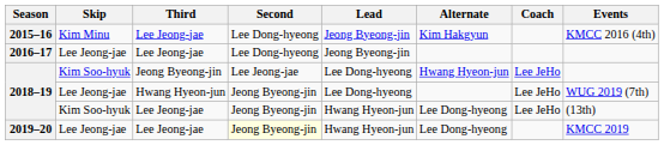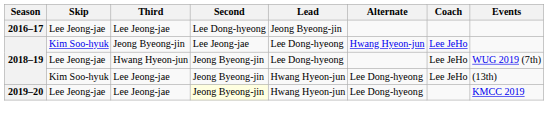 <table class="wikitable">
 <tr>
 <th scope="col" width=60>Season</th>
 <th scope="col">Skip</th>
 <th scope="col">Third</th>
 <th scope="col">Second</th>
 <th scope="col">Lead</th>
 <th scope="col">Alternate</th>
 <th scope="col">Coach</th>
 <th scope="col">Events</th>
-</tr>
-<tr>
-<th scope="row">2015–16</th>
-<td><a href='#'>Kim Minu</a></td>
-<td><a href='#'>Lee Jeong-jae</a></td>
-<td>Lee Dong-hyeong</td>
-<td><a href='#'>Jeong Byeong-jin</a></td>
-<td><a href='#'>Kim Hakgyun</a></td>
-<td></td>
-<td><a href='#'>KMCC</a> 2016 (4th)</td>
 </tr>
 <tr>
 <th scope="row">2016–17</th>
 <td>Lee Jeong-jae</td>
 <td>Lee Jeong-jae</td>
 <td>Lee Dong-hyeong</td>
 <td>Jeong Byeong-jin</td>
 <td></td>
 <td></td>
 <td></td>
 </tr>
 <tr>
 <th scope="row" rowspan=3>2018–19</th>
 <td><a href='#'>Kim Soo-hyuk</a></td>
 <td>Jeong Byeong-jin</td>
 <td>Lee Jeong-jae</td>
 <td>Lee Dong-hyeong</td>
 <td><a href='#'>Hwang Hyeon-jun</a></td>
 <td><a href='#'>Lee JeHo</a></td>
 <td> </td>
 </tr>
 <tr>
 <td>Lee Jeong-jae</td>
 <td>Hwang Hyeon-jun</td>
 <td>Jeong Byeong-jin</td>
 <td>Lee Dong-hyeong</td>
 <td></td>
 <td>Lee JeHo</td>
 <td><a href='#'>WUG 2019</a> (7th)</td>
 </tr>
 <tr>
 <td>Kim Soo-hyuk</td>
 <td>Lee Jeong-jae</td>
 <td>Jeong Byeong-jin</td>
 <td>Hwang Hyeon-jun</td>
 <td>Lee Dong-hyeong</td>
 <td>Lee JeHo</td>
 <td> (13th)</td>
 </tr>
 <tr>
 <th scope="row">2019–20</th>
 <td>Lee Jeong-jae</td>
 <td>Lee Jeong-jae</td>
 <td style="background: lightyellow;">Jeong Byeong-jin</td>
 <td>Hwang Hyeon-jun</td>
 <td>Lee Dong-hyeong</td>
 <td></td>
 <td><a href='#'>KMCC 2019</a> </td>
 </tr>
 </table>
